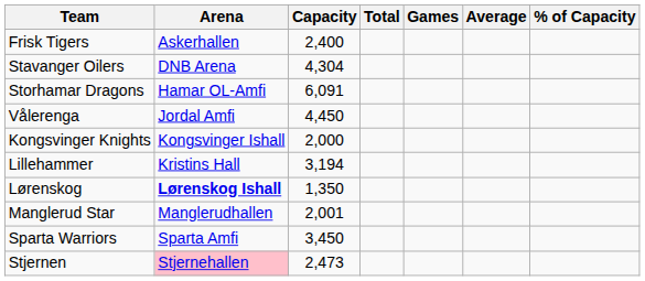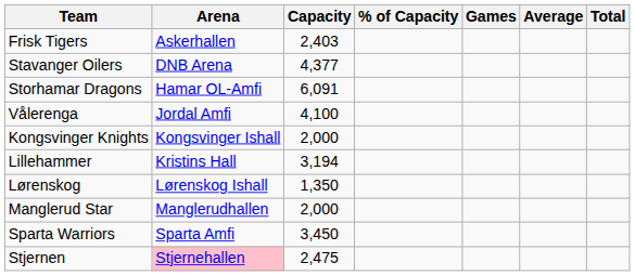 <table class="wikitable sortable">
 <tr>
 <th>Team</th>
 <th>Arena</th>
 <th>Capacity</th>
-<th>Total</th>
+<th>% of Capacity</th>
 <th>Games</th>
 <th>Average</th>
-<th>% of Capacity</th>
+<th>Total</th>
 </tr>
 <tr align="center">
 <td align="left">Frisk Tigers</td>
 <td align="left"><a href='#'>Askerhallen</a></td>
-<td>2,400</td>
+<td>2,403</td>
 <td></td>
 <td></td>
 <td></td>
 <td></td>
 </tr>
 <tr align="center">
 <td align="left">Stavanger Oilers</td>
 <td align="left"><a href='#'>DNB Arena</a></td>
-<td>4,304</td>
+<td>4,377</td>
 <td></td>
 <td></td>
 <td></td>
 <td></td>
 </tr>
 <tr align="center">
 <td align="left">Storhamar Dragons</td>
 <td align="left"><a href='#'>Hamar OL-Amfi</a></td>
 <td>6,091</td>
 <td></td>
 <td></td>
 <td></td>
 <td></td>
 </tr>
 <tr align="center">
 <td align="left">Vålerenga</td>
 <td align="left"><a href='#'>Jordal Amfi</a></td>
-<td>4,450</td>
+<td>4,100</td>
 <td></td>
 <td></td>
 <td></td>
 <td></td>
 </tr>
 <tr align="center">
 <td align="left">Kongsvinger Knights</td>
 <td align="left"><a href='#'>Kongsvinger Ishall</a></td>
 <td>2,000</td>
 <td></td>
 <td></td>
 <td></td>
 <td></td>
 </tr>
 <tr align="center">
 <td align="left">Lillehammer</td>
 <td align="left"><a href='#'>Kristins Hall</a></td>
 <td>3,194</td>
 <td></td>
 <td></td>
 <td></td>
 <td></td>
 </tr>
 <tr align="center">
 <td align="left">Lørenskog</td>
-<td align="left"><strong><a href='#'>Lørenskog Ishall</a></strong></td>
+<td align="left"><a href='#'>Lørenskog Ishall</a></td>
 <td>1,350</td>
 <td></td>
 <td></td>
 <td></td>
 <td></td>
 </tr>
 <tr align="center">
 <td align="left">Manglerud Star</td>
 <td align="left"><a href='#'>Manglerudhallen</a></td>
-<td>2,001</td>
+<td>2,000</td>
 <td></td>
 <td></td>
 <td></td>
 <td></td>
 </tr>
 <tr align="center">
 <td align="left">Sparta Warriors</td>
 <td align="left"><a href='#'>Sparta Amfi</a></td>
 <td>3,450</td>
 <td></td>
 <td></td>
 <td></td>
 <td></td>
 </tr>
 <tr align="center">
 <td align="left">Stjernen</td>
 <td align="left" style="background: pink;"><a href='#'>Stjernehallen</a></td>
-<td>2,473</td>
+<td>2,475</td>
 <td></td>
 <td></td>
 <td></td>
 <td></td>
 </tr>
 </table>
